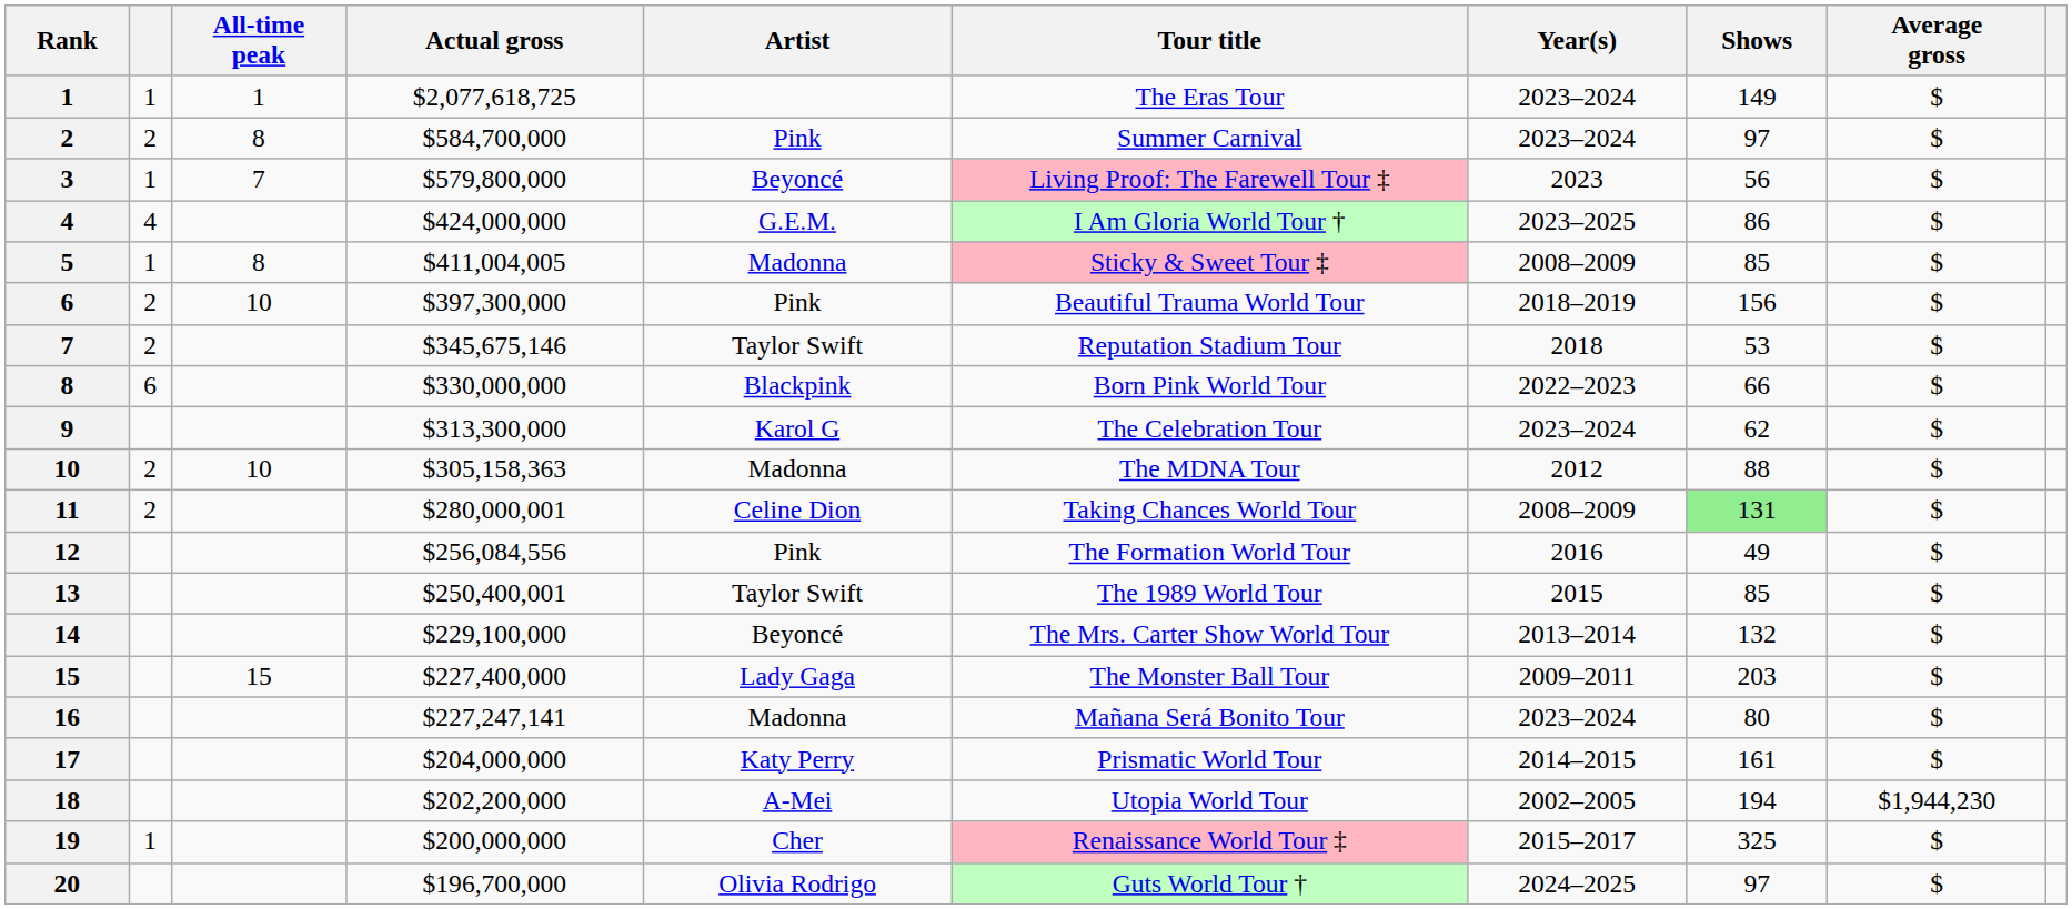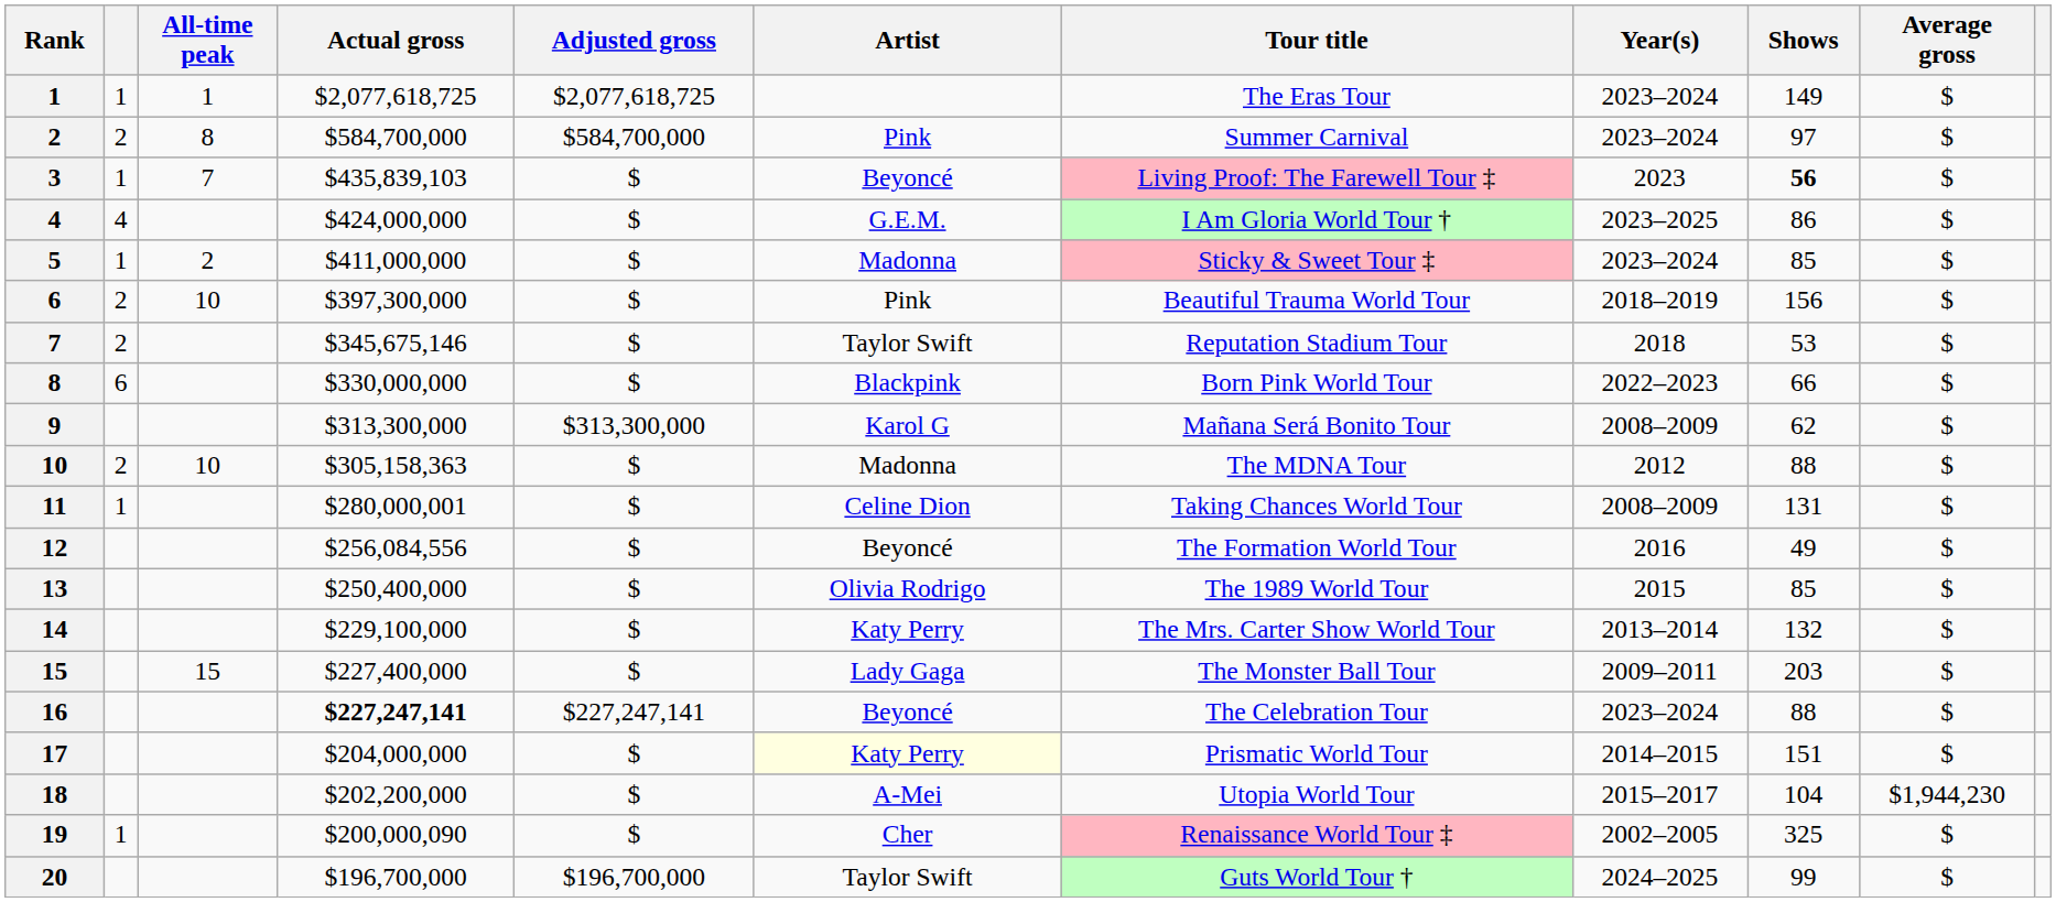 <table class="wikitable sortable plainrowheaders" style="text-align:center;" width=100%>
 <tr>
 <th class="unsortable">Rank</th>
 <th></th>
 <th><a href='#'>All-time<br>peak</a></th>
 <th>Actual gross</th>
+<th><a href='#'>Adjusted gross</a> <br></th>
 <th width=15%>Artist</th>
 <th width=25%>Tour title</th>
 <th>Year(s)</th>
 <th>Shows</th>
 <th>Average<br>gross</th>
 <th class="unsortable"></th>
 </tr>
 <tr>
 <th>1</th>
 <td>1</td>
 <td>1</td>
+<td>$2,077,618,725</td>
 <td>$2,077,618,725</td>
 <td></td>
 <td align="center"><a href='#'>The Eras Tour</a></td>
 <td>2023–2024</td>
 <td>149</td>
 <td>$</td>
 <td align="center"></td>
 </tr>
 <tr>
 <th>2</th>
 <td>2</td>
 <td>8</td>
 <td>$584,700,000</td>
+<td>$584,700,000</td>
 <td><a href='#'>Pink</a></td>
 <td align="center"><a href='#'>Summer Carnival</a></td>
 <td>2023–2024</td>
 <td>97</td>
 <td>$</td>
 <td align="center"></td>
 </tr>
 <tr>
 <th>3</th>
 <td>1</td>
 <td>7</td>
-<td>$579,800,000</td>
+<td>$435,839,103</td>
+<td>$</td>
 <td><a href='#'>Beyoncé</a></td>
 <td align="center" style="background:#FFB6C1;"><a href='#'>Living Proof: The Farewell Tour</a> ‡</td>
 <td>2023</td>
-<td>56</td>
+<td><strong>56</strong></td>
 <td>$</td>
 <td align="center"></td>
 </tr>
 <tr>
 <th>4</th>
 <td>4</td>
 <td></td>
 <td>$424,000,000</td>
+<td>$</td>
 <td><a href='#'>G.E.M.</a></td>
 <td align="center" style="background:#BFFFC0;"><a href='#'>I Am Gloria World Tour</a> †</td>
 <td style="text-align:center;">2023–2025</td>
 <td style="text-align:center;">86</td>
 <td>$</td>
 <td style="text-align:center;"></td>
 </tr>
 <tr>
 <th>5</th>
 <td>1</td>
-<td>8</td>
-<td>$411,004,005</td>
+<td>2</td>
+<td>$411,000,000</td>
+<td>$</td>
 <td><a href='#'>Madonna</a></td>
 <td align="center" style="background:#FFB6C1;"><a href='#'>Sticky & Sweet Tour</a> ‡</td>
-<td>2008–2009</td>
+<td>2023–2024</td>
 <td>85</td>
 <td>$</td>
 <td></td>
 </tr>
 <tr>
 <th>6</th>
 <td>2</td>
 <td>10</td>
 <td>$397,300,000</td>
+<td>$</td>
 <td>Pink</td>
 <td><a href='#'>Beautiful Trauma World Tour</a></td>
 <td>2018–2019</td>
 <td>156</td>
 <td>$</td>
 <td></td>
 </tr>
 <tr>
 <th>7</th>
 <td>2</td>
 <td></td>
 <td>$345,675,146</td>
+<td>$</td>
 <td>Taylor Swift</td>
 <td><a href='#'>Reputation Stadium Tour</a></td>
 <td>2018</td>
 <td>53</td>
 <td>$</td>
 <td style="text-align:center;"></td>
 </tr>
 <tr>
 <th>8</th>
 <td>6</td>
 <td></td>
 <td>$330,000,000</td>
+<td>$</td>
 <td><a href='#'>Blackpink</a></td>
 <td><a href='#'>Born Pink World Tour</a></td>
 <td>2022–2023</td>
 <td>66</td>
 <td>$</td>
 <td align=center></td>
 </tr>
 <tr>
 <th>9</th>
 <td></td>
 <td></td>
 <td>$313,300,000</td>
+<td>$313,300,000</td>
 <td><a href='#'>Karol G</a></td>
-<td><a href='#'>The Celebration Tour</a></td>
-<td>2023–2024</td>
+<td><a href='#'>Mañana Será Bonito Tour</a></td>
+<td>2008–2009</td>
 <td>62</td>
 <td>$</td>
 <td align=center></td>
 </tr>
 <tr>
 <th>10</th>
 <td>2</td>
 <td>10</td>
 <td>$305,158,363</td>
+<td>$</td>
 <td>Madonna</td>
 <td><a href='#'>The MDNA Tour</a></td>
 <td style="text-align:center;">2012</td>
 <td style="text-align:center;">88</td>
 <td>$</td>
 <td style="text-align:center;"></td>
 </tr>
 <tr>
 <th>11</th>
-<td>2</td>
+<td>1</td>
 <td></td>
 <td>$280,000,001</td>
+<td>$</td>
 <td><a href='#'>Celine Dion</a></td>
 <td><a href='#'>Taking Chances World Tour</a></td>
 <td>2008–2009</td>
-<td style="background: lightgreen;">131</td>
+<td>131</td>
 <td>$</td>
 <td></td>
 </tr>
 <tr>
 <th>12</th>
 <td></td>
 <td></td>
 <td>$256,084,556</td>
-<td>Pink</td>
+<td>$</td>
+<td>Beyoncé</td>
 <td><a href='#'>The Formation World Tour</a></td>
 <td>2016</td>
 <td>49</td>
 <td>$</td>
 <td></td>
 </tr>
 <tr>
 <th>13</th>
 <td></td>
 <td></td>
-<td>$250,400,001</td>
-<td>Taylor Swift</td>
+<td>$250,400,000</td>
+<td>$</td>
+<td><a href='#'>Olivia Rodrigo</a></td>
 <td><a href='#'>The 1989 World Tour</a></td>
 <td>2015</td>
 <td>85</td>
 <td>$</td>
 <td></td>
 </tr>
 <tr>
 <th>14</th>
 <td></td>
 <td></td>
 <td>$229,100,000</td>
-<td>Beyoncé</td>
+<td>$</td>
+<td><a href='#'>Katy Perry</a></td>
 <td><a href='#'>The Mrs. Carter Show World Tour</a></td>
 <td>2013–2014</td>
 <td>132</td>
 <td>$</td>
 <td></td>
 </tr>
 <tr>
 <th>15</th>
 <td></td>
 <td>15</td>
 <td>$227,400,000</td>
+<td>$</td>
 <td><a href='#'>Lady Gaga</a></td>
 <td><a href='#'>The Monster Ball Tour</a></td>
 <td>2009–2011</td>
 <td>203</td>
 <td>$</td>
 <td></td>
 </tr>
 <tr>
 <th>16</th>
 <td></td>
 <td></td>
+<td><strong>$227,247,141</strong></td>
 <td>$227,247,141</td>
-<td>Madonna</td>
-<td><a href='#'>Mañana Será Bonito Tour</a></td>
+<td><a href='#'>Beyoncé</a></td>
+<td><a href='#'>The Celebration Tour</a></td>
 <td>2023–2024</td>
-<td>80</td>
+<td>88</td>
 <td>$</td>
 <td></td>
 </tr>
 <tr>
 <th>17</th>
 <td></td>
 <td></td>
 <td>$204,000,000</td>
-<td><a href='#'>Katy Perry</a></td>
+<td>$</td>
+<td style="background: lightyellow;"><a href='#'>Katy Perry</a></td>
 <td><a href='#'>Prismatic World Tour</a></td>
 <td>2014–2015</td>
-<td>161</td>
+<td>151</td>
 <td>$</td>
 <td></td>
 </tr>
 <tr>
 <th>18</th>
 <td></td>
 <td></td>
 <td>$202,200,000</td>
+<td>$</td>
 <td><a href='#'>A-Mei</a></td>
 <td><a href='#'>Utopia World Tour</a></td>
-<td>2002–2005</td>
-<td>194</td>
+<td>2015–2017</td>
+<td>104</td>
 <td>$1,944,230</td>
 <td></td>
 </tr>
 <tr>
 <th>19</th>
 <td>1</td>
 <td></td>
-<td>$200,000,000</td>
+<td>$200,000,090</td>
+<td>$</td>
 <td><a href='#'>Cher</a></td>
 <td align="center" style="background:#FFB6C1;"><a href='#'>Renaissance World Tour</a> ‡</td>
-<td>2015–2017</td>
+<td>2002–2005</td>
 <td>325</td>
 <td>$</td>
 <td></td>
 </tr>
 <tr>
 <th>20</th>
 <td></td>
 <td></td>
 <td>$196,700,000</td>
-<td><a href='#'>Olivia Rodrigo</a></td>
+<td>$196,700,000</td>
+<td>Taylor Swift</td>
 <td align="center" style="background:#BFFFC0;"><a href='#'>Guts World Tour</a> †</td>
 <td>2024–2025</td>
-<td>97</td>
+<td>99</td>
 <td>$</td>
 <td><br></td>
 </tr>
 </table>
